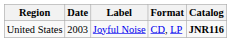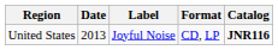 <table class="wikitable">
 <tr>
 <th>Region</th>
 <th>Date</th>
 <th>Label</th>
 <th>Format</th>
 <th>Catalog</th>
 </tr>
 <tr>
 <td>United States</td>
-<td>2003</td>
+<td>2013</td>
 <td><a href='#'>Joyful Noise</a></td>
 <td><a href='#'>CD</a>, <a href='#'>LP</a></td>
 <td><strong>JNR116</strong></td>
 </tr>
 </table>
